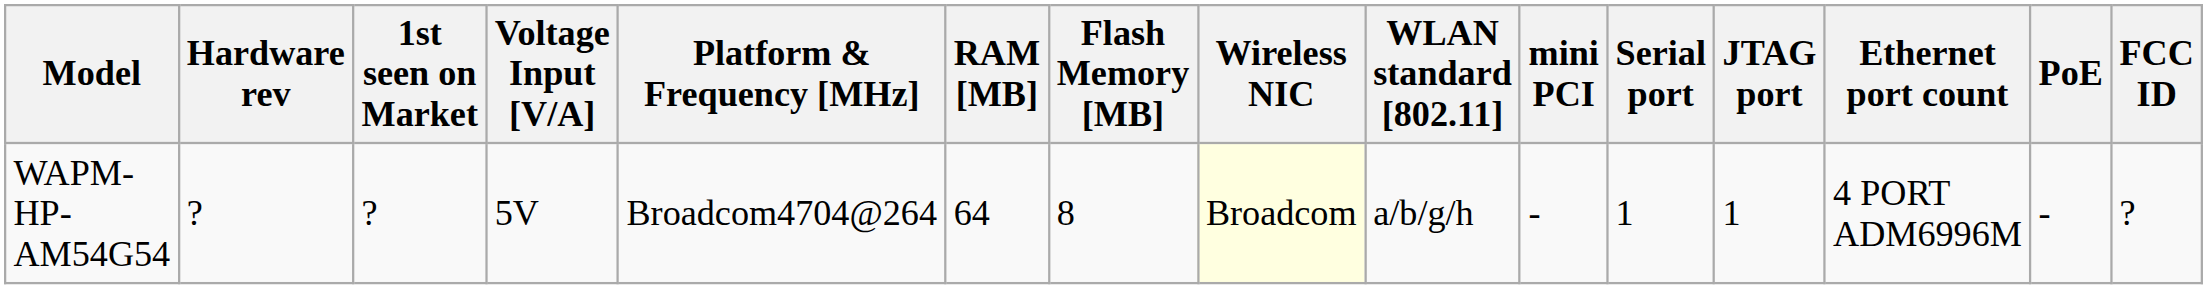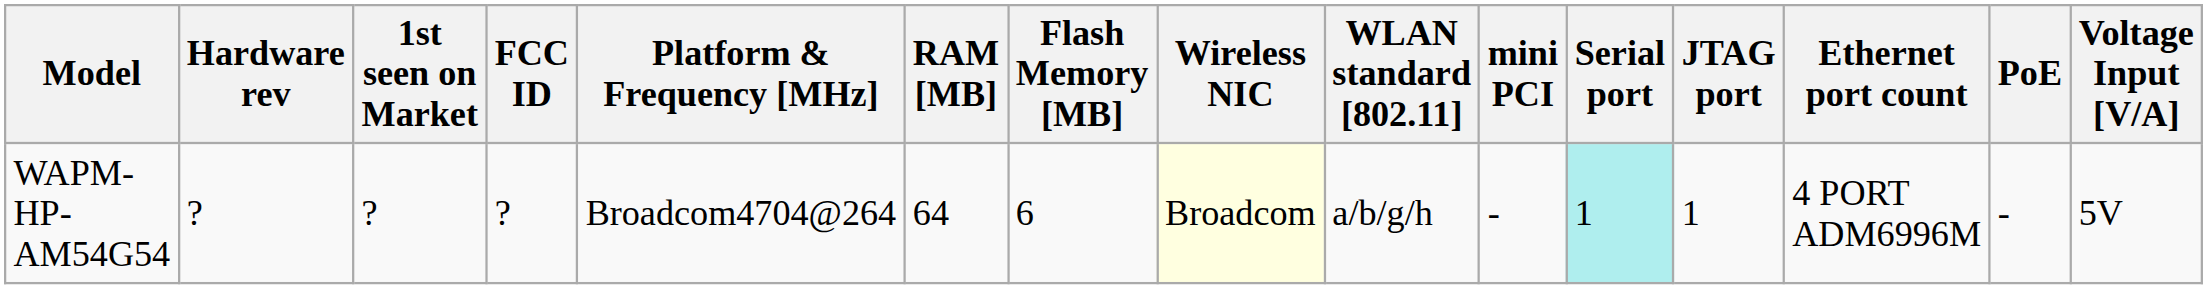 <table class="wikitable sortable">
 <tr>
 <th>Model</th>
 <th>Hardware rev</th>
 <th>1st seen on Market</th>
-<th>Voltage Input [V/A]</th>
+<th>FCC ID</th>
 <th>Platform & Frequency [MHz]</th>
 <th>RAM [MB]</th>
 <th>Flash Memory [MB]</th>
 <th>Wireless NIC</th>
 <th>WLAN standard [802.11]</th>
 <th>mini PCI</th>
 <th>Serial port</th>
 <th>JTAG port</th>
 <th>Ethernet port count</th>
 <th>PoE</th>
-<th>FCC ID</th>
+<th>Voltage Input [V/A]</th>
 </tr>
 <tr>
 <td>WAPM-HP-AM54G54</td>
 <td>?</td>
 <td>?</td>
-<td>5V</td>
+<td>?</td>
 <td>Broadcom4704@264</td>
 <td>64</td>
-<td>8</td>
+<td>6</td>
 <td style="background: lightyellow;">Broadcom</td>
 <td>a/b/g/h</td>
 <td>-</td>
-<td>1</td>
+<td style="background: paleturquoise;">1</td>
 <td>1</td>
 <td>4 PORT ADM6996M</td>
 <td>-</td>
-<td>?</td>
+<td>5V</td>
 </tr>
 </table>
